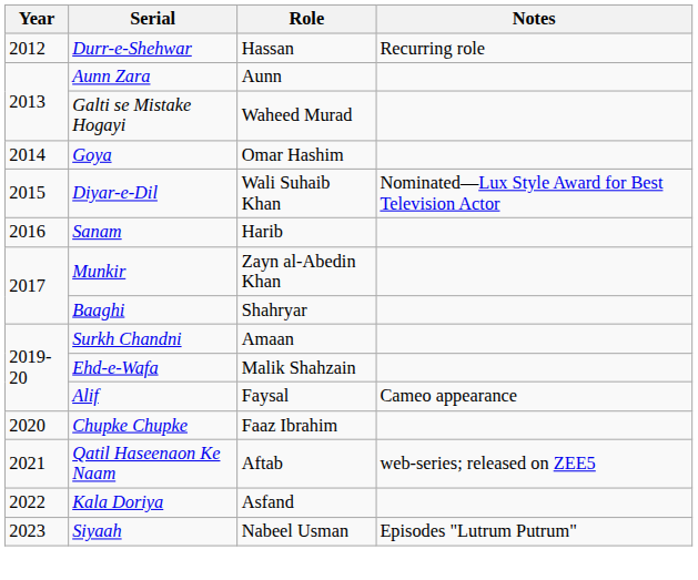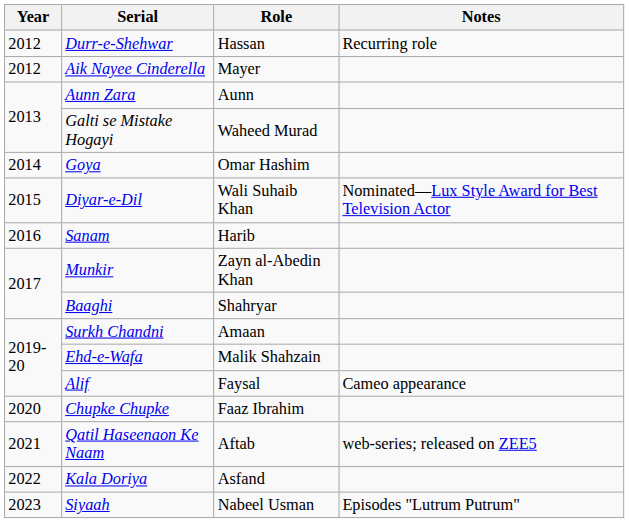 <table class="wikitable">
 <tr>
 <th>Year</th>
 <th>Serial</th>
 <th>Role</th>
 <th>Notes</th>
 </tr>
 <tr>
 <td>2012</td>
 <td><em><a href='#'>Durr-e-Shehwar</a></em></td>
 <td>Hassan</td>
 <td>Recurring role</td>
+</tr>
+<tr>
+<td>2012</td>
+<td><em><a href='#'>Aik Nayee Cinderella</a></em></td>
+<td>Mayer</td>
+<td></td>
 </tr>
 <tr>
 <td rowspan="2">2013</td>
 <td><em><a href='#'>Aunn Zara</a></em></td>
 <td>Aunn</td>
 <td></td>
 </tr>
 <tr>
 <td><em>Galti se Mistake Hogayi</em></td>
 <td>Waheed Murad</td>
 <td></td>
 </tr>
 <tr>
 <td>2014</td>
 <td><em><a href='#'>Goya</a></em></td>
 <td>Omar Hashim</td>
 <td></td>
 </tr>
 <tr>
 <td>2015</td>
 <td><em><a href='#'>Diyar-e-Dil</a></em></td>
 <td>Wali Suhaib Khan</td>
 <td>Nominated—<a href='#'>Lux Style Award for Best Television Actor</a></td>
 </tr>
 <tr>
 <td>2016</td>
 <td><em><a href='#'>Sanam</a></em></td>
 <td>Harib</td>
 <td></td>
 </tr>
 <tr>
 <td rowspan="2">2017</td>
 <td><em><a href='#'>Munkir</a></em></td>
 <td>Zayn al-Abedin Khan</td>
 <td></td>
 </tr>
 <tr>
 <td><em><a href='#'>Baaghi</a></em></td>
 <td>Shahryar</td>
 <td></td>
 </tr>
 <tr>
 <td rowspan="3">2019-20</td>
 <td><em><a href='#'>Surkh Chandni</a></em></td>
 <td>Amaan</td>
 <td></td>
 </tr>
 <tr>
 <td><em><a href='#'>Ehd-e-Wafa</a></em></td>
 <td>Malik Shahzain</td>
 <td></td>
 </tr>
 <tr>
 <td><em><a href='#'>Alif</a></em></td>
 <td>Faysal</td>
 <td>Cameo appearance</td>
 </tr>
 <tr>
 <td rowspan="1">2020</td>
 <td><em><a href='#'>Chupke Chupke</a></em></td>
 <td>Faaz Ibrahim</td>
 <td></td>
 </tr>
 <tr>
 <td rowspan="1">2021</td>
 <td><em><a href='#'>Qatil Haseenaon Ke Naam</a></em></td>
 <td>Aftab</td>
 <td>web-series; released on <a href='#'>ZEE5</a></td>
 </tr>
 <tr>
 <td>2022</td>
 <td><em><a href='#'>Kala Doriya</a></em></td>
 <td>Asfand</td>
 <td></td>
 </tr>
 <tr>
 <td>2023</td>
 <td><em><a href='#'>Siyaah</a></em></td>
 <td>Nabeel Usman</td>
 <td>Episodes "Lutrum Putrum"</td>
 </tr>
 </table>
